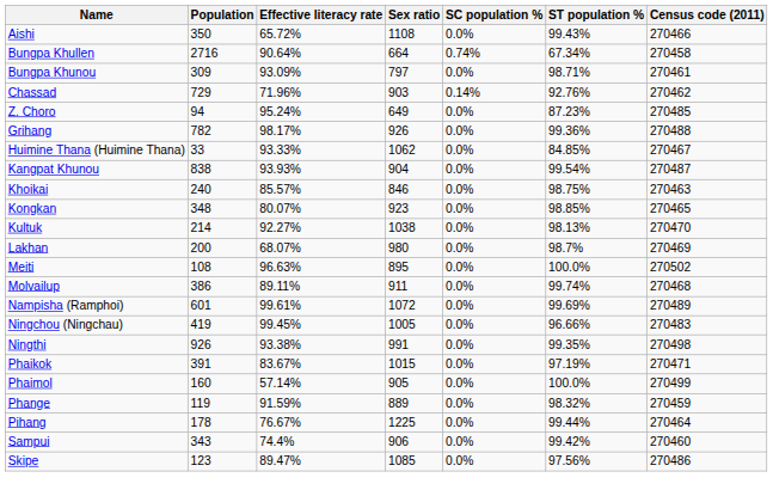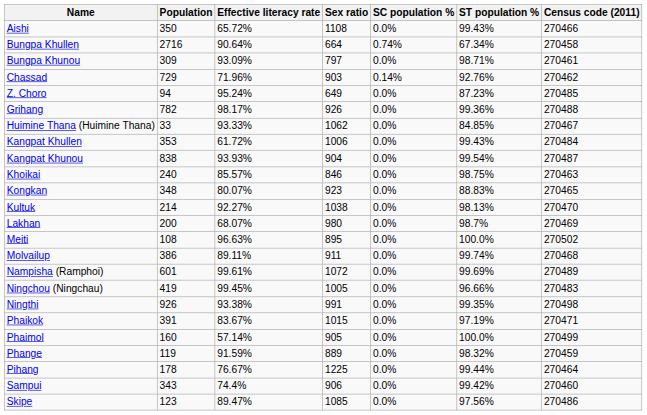 <table class="wikitable sortable">
 <tr>
 <th>Name</th>
 <th>Population</th>
 <th>Effective literacy rate</th>
 <th>Sex ratio</th>
 <th>SC population %</th>
 <th>ST population %</th>
 <th>Census code (2011)</th>
 </tr>
 <tr>
 <td><a href='#'>Aishi</a></td>
 <td>350</td>
 <td>65.72%</td>
 <td>1108</td>
 <td>0.0%</td>
 <td>99.43%</td>
 <td>270466</td>
 </tr>
 <tr>
 <td><a href='#'>Bungpa Khullen</a></td>
 <td>2716</td>
 <td>90.64%</td>
 <td>664</td>
 <td>0.74%</td>
 <td>67.34%</td>
 <td>270458</td>
 </tr>
 <tr>
 <td><a href='#'>Bungpa Khunou</a></td>
 <td>309</td>
 <td>93.09%</td>
 <td>797</td>
 <td>0.0%</td>
 <td>98.71%</td>
 <td>270461</td>
 </tr>
 <tr>
 <td><a href='#'>Chassad</a></td>
 <td>729</td>
 <td>71.96%</td>
 <td>903</td>
 <td>0.14%</td>
 <td>92.76%</td>
 <td>270462</td>
 </tr>
 <tr>
 <td><a href='#'>Z. Choro</a></td>
 <td>94</td>
 <td>95.24%</td>
 <td>649</td>
 <td>0.0%</td>
 <td>87.23%</td>
 <td>270485</td>
 </tr>
 <tr>
 <td><a href='#'>Grihang</a></td>
 <td>782</td>
 <td>98.17%</td>
 <td>926</td>
 <td>0.0%</td>
 <td>99.36%</td>
 <td>270488</td>
 </tr>
 <tr>
 <td><a href='#'>Huimine Thana</a> (Huimine Thana)</td>
 <td>33</td>
 <td>93.33%</td>
 <td>1062</td>
 <td>0.0%</td>
 <td>84.85%</td>
 <td>270467</td>
 </tr>
 <tr>
+<td><a href='#'>Kangpat Khullen</a></td>
+<td>353</td>
+<td>61.72%</td>
+<td>1006</td>
+<td>0.0%</td>
+<td>99.43%</td>
+<td>270484</td>
+</tr>
+<tr>
 <td><a href='#'>Kangpat Khunou</a></td>
 <td>838</td>
 <td>93.93%</td>
 <td>904</td>
 <td>0.0%</td>
 <td>99.54%</td>
 <td>270487</td>
 </tr>
 <tr>
 <td><a href='#'>Khoikai</a></td>
 <td>240</td>
 <td>85.57%</td>
 <td>846</td>
 <td>0.0%</td>
 <td>98.75%</td>
 <td>270463</td>
 </tr>
 <tr>
 <td><a href='#'>Kongkan</a></td>
 <td>348</td>
 <td>80.07%</td>
 <td>923</td>
 <td>0.0%</td>
-<td>98.85%</td>
+<td>88.83%</td>
 <td>270465</td>
 </tr>
 <tr>
 <td><a href='#'>Kultuk</a></td>
 <td>214</td>
 <td>92.27%</td>
 <td>1038</td>
 <td>0.0%</td>
 <td>98.13%</td>
 <td>270470</td>
 </tr>
 <tr>
 <td><a href='#'>Lakhan</a></td>
 <td>200</td>
 <td>68.07%</td>
 <td>980</td>
 <td>0.0%</td>
 <td>98.7%</td>
 <td>270469</td>
 </tr>
 <tr>
 <td><a href='#'>Meiti</a></td>
 <td>108</td>
 <td>96.63%</td>
 <td>895</td>
 <td>0.0%</td>
 <td>100.0%</td>
 <td>270502</td>
 </tr>
 <tr>
 <td><a href='#'>Molvailup</a></td>
 <td>386</td>
 <td>89.11%</td>
 <td>911</td>
 <td>0.0%</td>
 <td>99.74%</td>
 <td>270468</td>
 </tr>
 <tr>
 <td><a href='#'>Nampisha</a> (Ramphoi)</td>
 <td>601</td>
 <td>99.61%</td>
 <td>1072</td>
 <td>0.0%</td>
 <td>99.69%</td>
 <td>270489</td>
 </tr>
 <tr>
 <td><a href='#'>Ningchou</a> (Ningchau)</td>
 <td>419</td>
 <td>99.45%</td>
 <td>1005</td>
 <td>0.0%</td>
 <td>96.66%</td>
 <td>270483</td>
 </tr>
 <tr>
 <td><a href='#'>Ningthi</a></td>
 <td>926</td>
 <td>93.38%</td>
 <td>991</td>
 <td>0.0%</td>
 <td>99.35%</td>
 <td>270498</td>
 </tr>
 <tr>
 <td><a href='#'>Phaikok</a></td>
 <td>391</td>
 <td>83.67%</td>
 <td>1015</td>
 <td>0.0%</td>
 <td>97.19%</td>
 <td>270471</td>
 </tr>
 <tr>
 <td><a href='#'>Phaimol</a></td>
 <td>160</td>
 <td>57.14%</td>
 <td>905</td>
 <td>0.0%</td>
 <td>100.0%</td>
 <td>270499</td>
 </tr>
 <tr>
 <td><a href='#'>Phange</a></td>
 <td>119</td>
 <td>91.59%</td>
 <td>889</td>
 <td>0.0%</td>
 <td>98.32%</td>
 <td>270459</td>
 </tr>
 <tr>
 <td><a href='#'>Pihang</a></td>
 <td>178</td>
 <td>76.67%</td>
 <td>1225</td>
 <td>0.0%</td>
 <td>99.44%</td>
 <td>270464</td>
 </tr>
 <tr>
 <td><a href='#'>Sampui</a></td>
 <td>343</td>
 <td>74.4%</td>
 <td>906</td>
 <td>0.0%</td>
 <td>99.42%</td>
 <td>270460</td>
 </tr>
 <tr>
 <td><a href='#'>Skipe</a></td>
 <td>123</td>
 <td>89.47%</td>
 <td>1085</td>
 <td>0.0%</td>
 <td>97.56%</td>
 <td>270486</td>
 </tr>
 </table>
